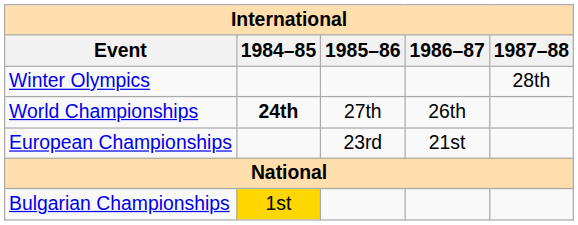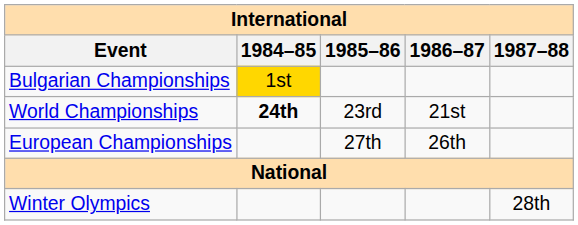 <table class="wikitable" style="text-align:center">
 <tr>
 <th style="background-color: #ffdead; " colspan=5 align=center>International</th>
 </tr>
 <tr>
 <th>Event</th>
 <th>1984–85</th>
 <th>1985–86</th>
 <th>1986–87</th>
 <th>1987–88</th>
 </tr>
 <tr>
+<td align=left><a href='#'>Bulgarian Championships</a></td>
+<td bgcolor=gold>1st</td>
+<td></td>
+<td></td>
+<td></td>
+</tr>
+<tr>
+<td align=left><a href='#'>World Championships</a></td>
+<td><strong>24th</strong></td>
+<td>23rd</td>
+<td>21st</td>
+<td></td>
+</tr>
+<tr>
+<td align=left><a href='#'>European Championships</a></td>
+<td></td>
+<td>27th</td>
+<td>26th</td>
+<td></td>
+</tr>
+<tr>
+<th style="background-color: #ffdead; " colspan=5 align=center>National</th>
+</tr>
+<tr>
 <td align=left><a href='#'>Winter Olympics</a></td>
 <td></td>
 <td></td>
 <td></td>
 <td>28th</td>
 </tr>
-<tr>
-<td align=left><a href='#'>World Championships</a></td>
-<td><strong>24th</strong></td>
-<td>27th</td>
-<td>26th</td>
-<td></td>
-</tr>
-<tr>
-<td align=left><a href='#'>European Championships</a></td>
-<td></td>
-<td>23rd</td>
-<td>21st</td>
-<td></td>
-</tr>
-<tr>
-<th style="background-color: #ffdead; " colspan=5 align=center>National</th>
-</tr>
-<tr>
-<td align=left><a href='#'>Bulgarian Championships</a></td>
-<td bgcolor=gold>1st</td>
-<td></td>
-<td></td>
-<td></td>
-</tr>
 </table>
